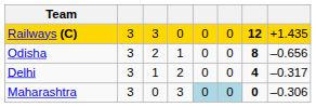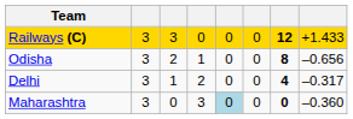 <table class="wikitable" style="text-align:center">
 <tr>
 <th style="width:140px;">Team</th>
 <th style="width:25px;"></th>
 <th style="width:25px;"></th>
 <th style="width:25px;"></th>
 <th style="width:25px;"></th>
 <th style="width:25px;"></th>
 <th style="width:25px;"></th>
 <th style="width:40px;"></th>
 </tr>
 <tr style="background:gold;">
 <td style="text-align:left"><a href='#'>Railways</a> <strong>(C)</strong></td>
 <td>3</td>
 <td>3</td>
 <td>0</td>
 <td>0</td>
 <td>0</td>
 <td><strong>12</strong></td>
-<td>+1.435</td>
+<td>+1.433</td>
 </tr>
 <tr>
 <td style="text-align:left"><a href='#'>Odisha</a></td>
 <td>3</td>
 <td>2</td>
 <td>1</td>
 <td>0</td>
 <td>0</td>
 <td><strong>8</strong></td>
 <td>–0.656</td>
 </tr>
 <tr>
 <td style="text-align:left"><a href='#'>Delhi</a></td>
 <td>3</td>
 <td>1</td>
 <td>2</td>
 <td>0</td>
 <td>0</td>
 <td><strong>4</strong></td>
 <td>–0.317</td>
 </tr>
 <tr>
 <td style="text-align:left"><a href='#'>Maharashtra</a></td>
 <td>3</td>
 <td>0</td>
 <td>3</td>
 <td style="background: lightblue;">0</td>
-<td style="background: lightblue;">0</td>
+<td>0</td>
 <td><strong>0</strong></td>
-<td>–0.306</td>
+<td>–0.360</td>
 </tr>
 </table>
